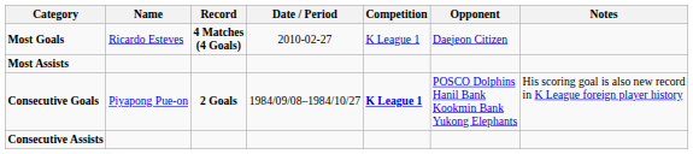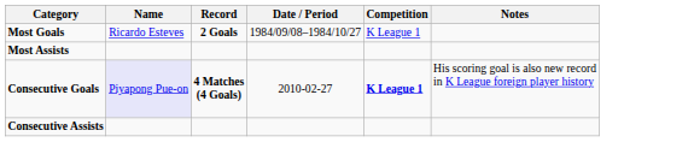 <table class="wikitable" style="text-align:left">
 <tr>
 <th>Category</th>
 <th>Name</th>
 <th>Record</th>
 <th>Date / Period</th>
 <th>Competition</th>
-<th>Opponent</th>
 <th>Notes</th>
 </tr>
 <tr>
 <td><strong>Most Goals</strong></td>
 <td align=left> <a href='#'>Ricardo Esteves</a></td>
-<td style="text-align: center;"><strong>4 Matches<br>(4 Goals)</strong></td>
-<td style="text-align: center;">2010-02-27</td>
+<td style="text-align: center;"><strong>2 Goals</strong></td>
+<td align=left>1984/09/08–1984/10/27</td>
 <td align=left><a href='#'>K League 1</a></td>
-<td align=left> <a href='#'>Daejeon Citizen</a></td>
 <td align=left></td>
 </tr>
 <tr>
 <td><strong>Most Assists</strong></td>
 <td align=left></td>
 <td style="text-align: center;"><strong> </strong></td>
 <td align=left></td>
 <td align=left></td>
 <td align=left></td>
-<td align=left></td>
 </tr>
 <tr>
 <td><strong>Consecutive Goals</strong></td>
-<td align=left> <a href='#'>Piyapong Pue-on</a></td>
-<td style="text-align: center;"><strong>2 Goals</strong></td>
-<td align=left>1984/09/08–1984/10/27</td>
+<td align=left style="background: lavender;"> <a href='#'>Piyapong Pue-on</a></td>
+<td style="text-align: center;"><strong>4 Matches<br>(4 Goals)</strong></td>
+<td style="text-align: center;">2010-02-27</td>
 <td align=left><strong><a href='#'>K League 1</a></strong></td>
-<td align=left> <a href='#'>POSCO Dolphins</a><br> <a href='#'>Hanil Bank</a><br> <a href='#'>Kookmin Bank</a><br> <a href='#'>Yukong Elephants</a></td>
 <td align=left>His scoring goal is also new record<br>in <a href='#'>K League foreign player history</a><br><br><br></td>
 </tr>
 <tr>
 <td><strong>Consecutive Assists</strong></td>
 <td align=left></td>
 <td style="text-align: center;"><strong> </strong></td>
 <td align=left></td>
 <td align=left></td>
 <td align=left></td>
-<td align=left></td>
 </tr>
 </table>
